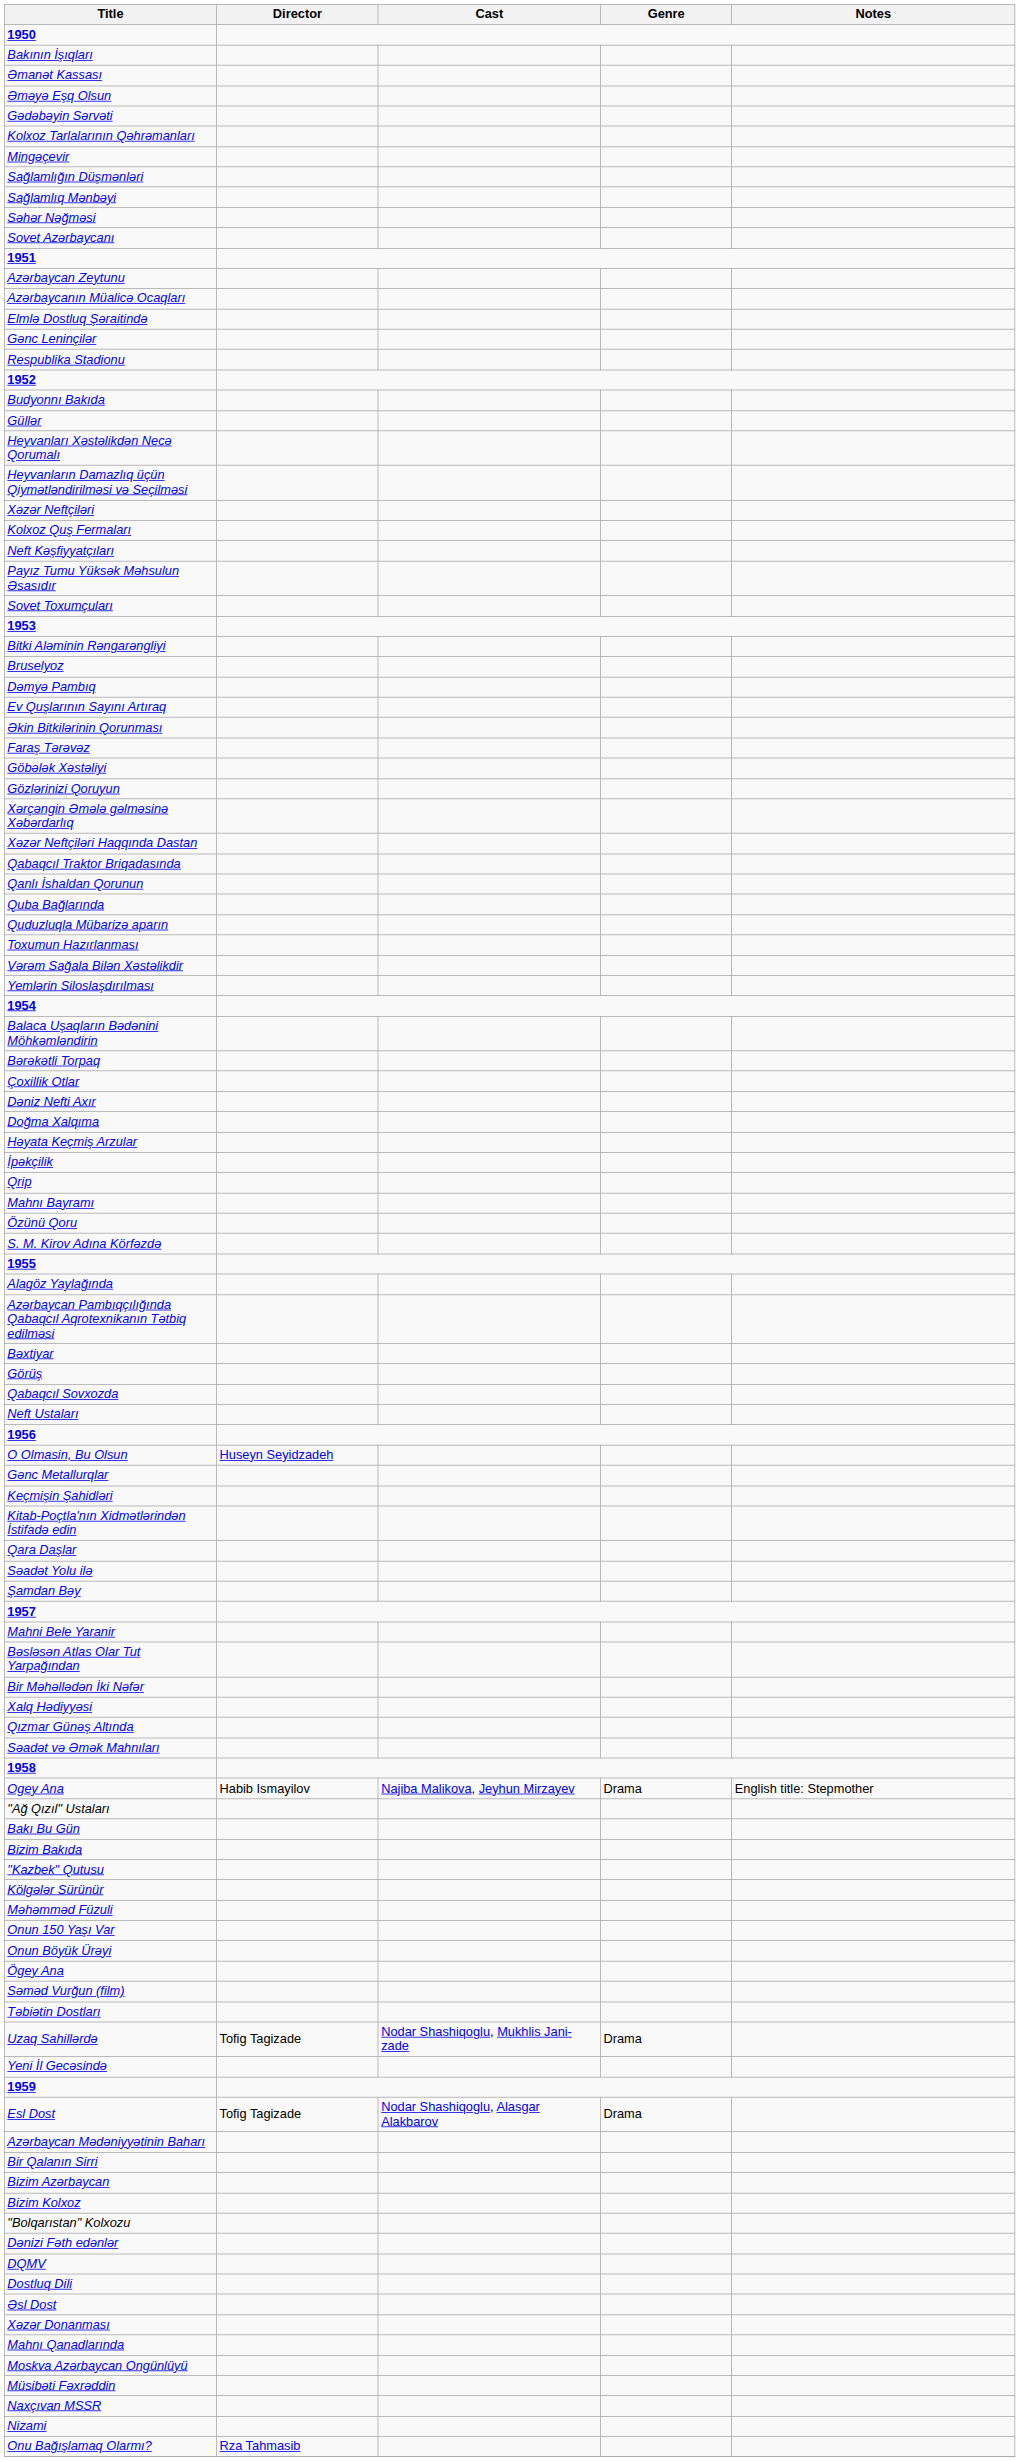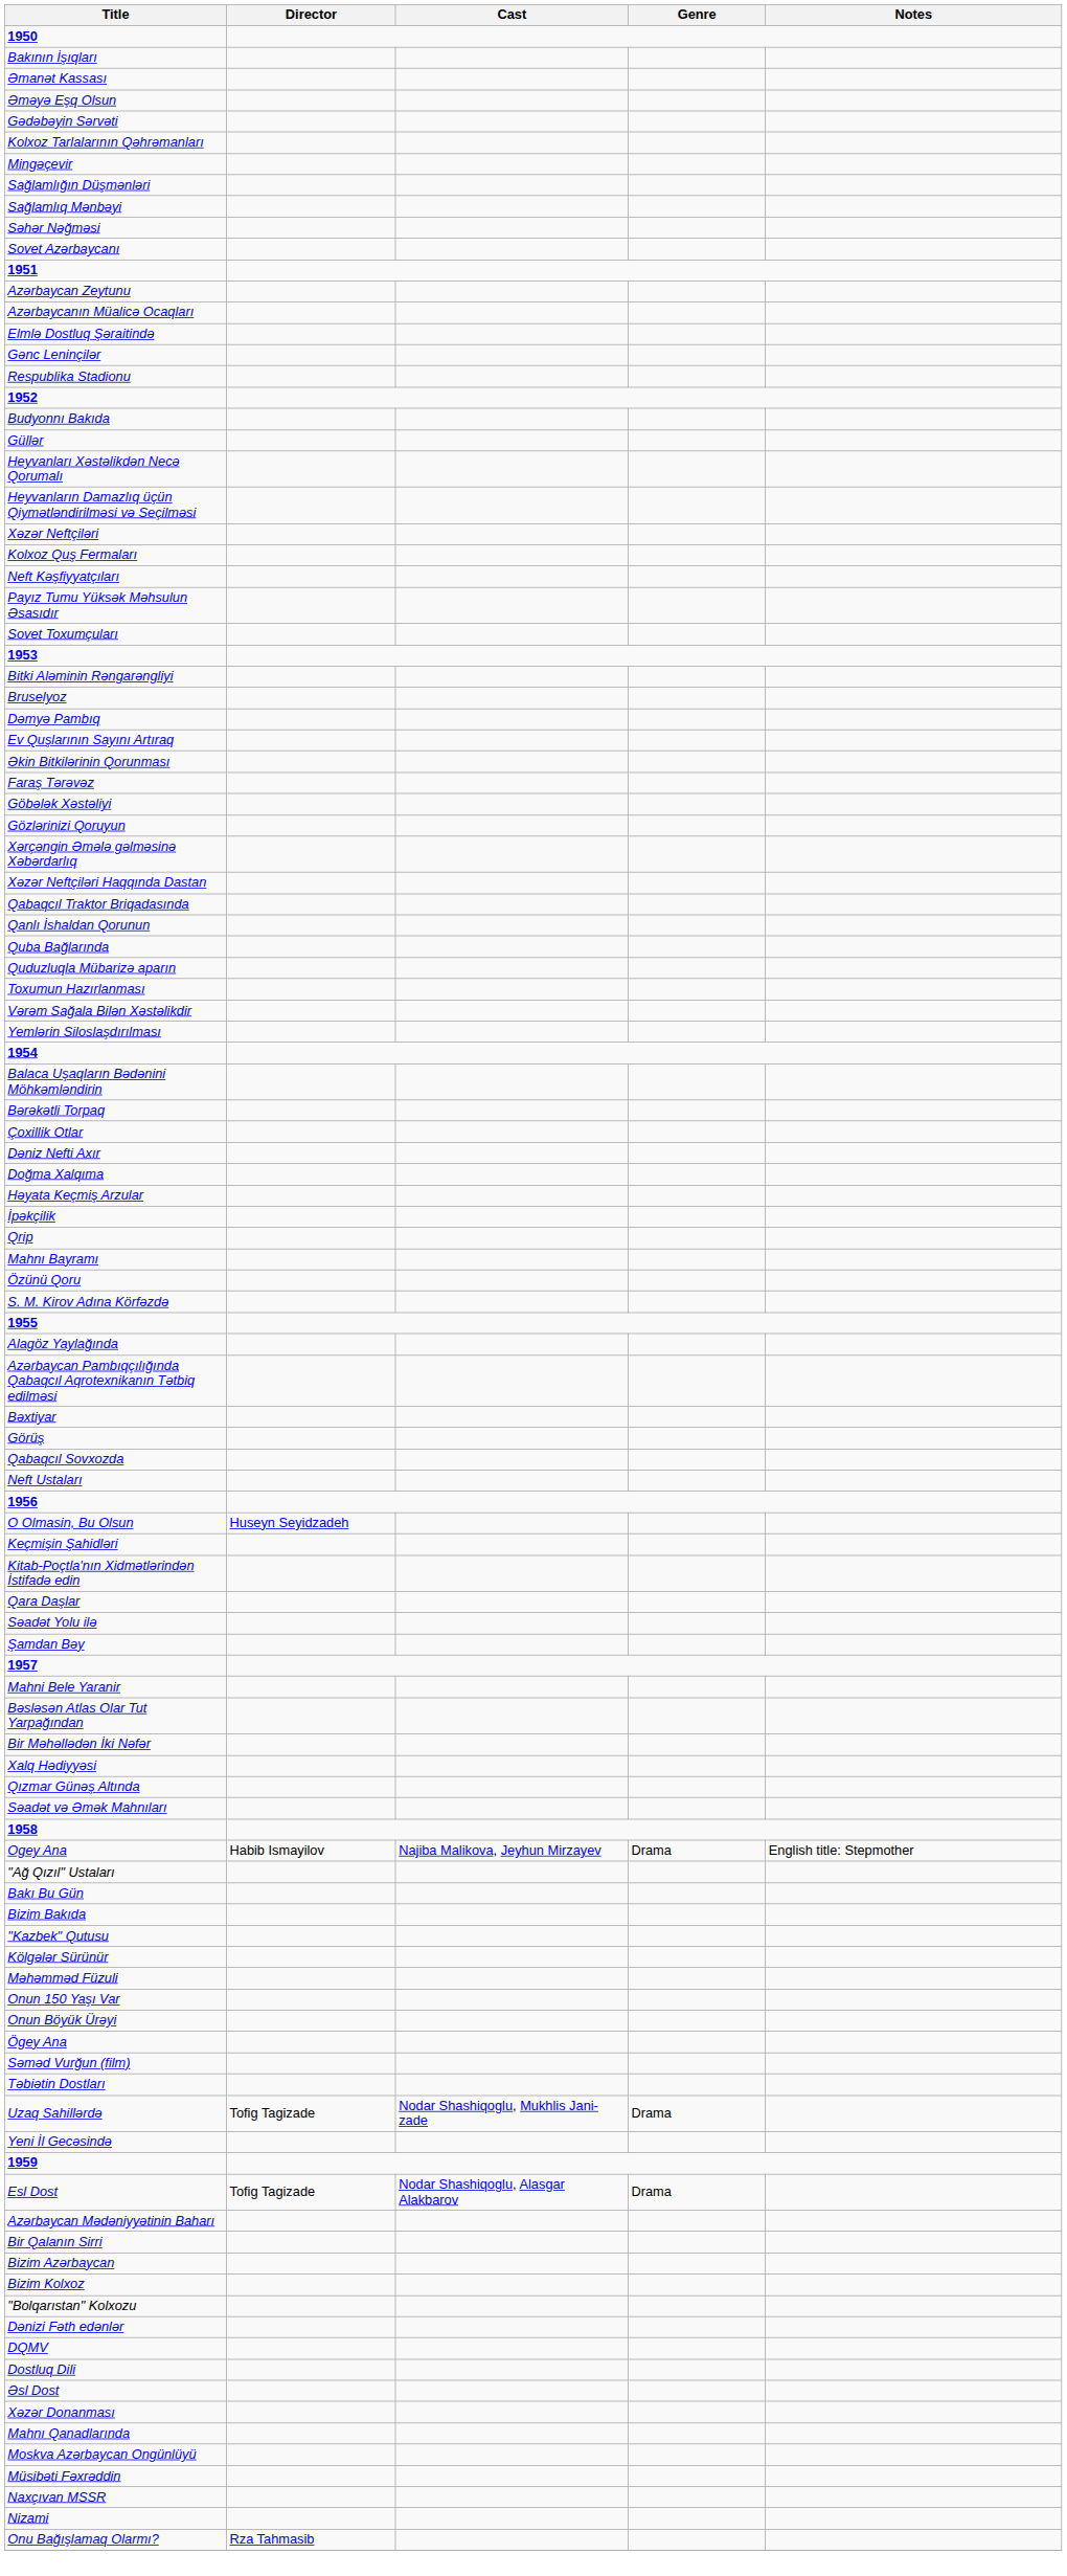 <table class="wikitable" width= "100%">
 <tr>
 <th width=21%>Title</th>
 <th width=16%>Director</th>
 <th width=22%>Cast</th>
 <th width=13%>Genre</th>
 <th width=28%>Notes</th>
 </tr>
 <tr>
 <td><strong><a href='#'>1950</a></strong></td>
 </tr>
 <tr>
 <td><em><a href='#'>Bakının İşıqları</a></em></td>
 <td></td>
 <td></td>
 <td></td>
 <td></td>
 </tr>
 <tr>
 <td><em><a href='#'>Əmanət Kassası</a></em></td>
 <td></td>
 <td></td>
 <td></td>
 <td></td>
 </tr>
 <tr>
 <td><em><a href='#'>Əməyə Eşq Olsun</a></em></td>
 <td></td>
 <td></td>
 <td></td>
 <td></td>
 </tr>
 <tr>
 <td><em><a href='#'>Gədəbəyin Sərvəti</a></em></td>
 <td></td>
 <td></td>
 <td></td>
 <td></td>
 </tr>
 <tr>
 <td><em><a href='#'>Kolxoz Tarlalarının Qəhrəmanları</a></em></td>
 <td></td>
 <td></td>
 <td></td>
 <td></td>
 </tr>
 <tr>
 <td><em><a href='#'>Mingəçevir</a></em></td>
 <td></td>
 <td></td>
 <td></td>
 <td></td>
 </tr>
 <tr>
 <td><em><a href='#'>Sağlamlığın Düşmənləri</a></em></td>
 <td></td>
 <td></td>
 <td></td>
 <td></td>
 </tr>
 <tr>
 <td><em><a href='#'>Sağlamlıq Mənbəyi</a></em></td>
 <td></td>
 <td></td>
 <td></td>
 <td></td>
 </tr>
 <tr>
 <td><em><a href='#'>Səhər Nəğməsi</a></em></td>
 <td></td>
 <td></td>
 <td></td>
 <td></td>
 </tr>
 <tr>
 <td><em><a href='#'>Sovet Azərbaycanı</a></em></td>
 <td></td>
 <td></td>
 <td></td>
 <td></td>
 </tr>
 <tr>
 <td><strong><a href='#'>1951</a></strong></td>
 </tr>
 <tr>
 <td><em><a href='#'>Azərbaycan Zeytunu</a></em></td>
 <td></td>
 <td></td>
 <td></td>
 <td></td>
 </tr>
 <tr>
 <td><em><a href='#'>Azərbaycanın Müalicə Ocaqları</a></em></td>
 <td></td>
 <td></td>
 <td></td>
 <td></td>
 </tr>
 <tr>
 <td><em><a href='#'>Elmlə Dostluq Şəraitində</a></em></td>
 <td></td>
 <td></td>
 <td></td>
 <td></td>
 </tr>
 <tr>
 <td><em><a href='#'>Gənc Leninçilər</a></em></td>
 <td></td>
 <td></td>
 <td></td>
 <td></td>
 </tr>
 <tr>
 <td><em><a href='#'>Respublika Stadionu</a></em></td>
 <td></td>
 <td></td>
 <td></td>
 <td></td>
 </tr>
 <tr>
 <td><strong><a href='#'>1952</a></strong></td>
 </tr>
 <tr>
 <td><em><a href='#'>Budyonnı Bakıda</a></em></td>
 <td></td>
 <td></td>
 <td></td>
 <td></td>
 </tr>
 <tr>
 <td><em><a href='#'>Güllər</a></em></td>
 <td></td>
 <td></td>
 <td></td>
 <td></td>
 </tr>
 <tr>
 <td><em><a href='#'>Heyvanları Xəstəlikdən Necə Qorumalı</a></em></td>
 <td></td>
 <td></td>
 <td></td>
 <td></td>
 </tr>
 <tr>
 <td><em><a href='#'>Heyvanların Damazlıq üçün Qiymətləndirilməsi və Seçilməsi</a></em></td>
 <td></td>
 <td></td>
 <td></td>
 <td></td>
 </tr>
 <tr>
 <td><em><a href='#'>Xəzər Neftçiləri</a></em></td>
 <td></td>
 <td></td>
 <td></td>
 <td></td>
 </tr>
 <tr>
 <td><em><a href='#'>Kolxoz Quş Fermaları</a></em></td>
 <td></td>
 <td></td>
 <td></td>
 <td></td>
 </tr>
 <tr>
 <td><em><a href='#'>Neft Kəşfiyyatçıları</a></em></td>
 <td></td>
 <td></td>
 <td></td>
 <td></td>
 </tr>
 <tr>
 <td><em><a href='#'>Payız Tumu Yüksək Məhsulun Əsasıdır</a></em></td>
 <td></td>
 <td></td>
 <td></td>
 <td></td>
 </tr>
 <tr>
 <td><em><a href='#'>Sovet Toxumçuları</a></em></td>
 <td></td>
 <td></td>
 <td></td>
 <td></td>
 </tr>
 <tr>
 <td><strong><a href='#'>1953</a></strong></td>
 </tr>
 <tr>
 <td><em><a href='#'>Bitki Aləminin Rəngarəngliyi</a></em></td>
 <td></td>
 <td></td>
 <td></td>
 <td></td>
 </tr>
 <tr>
 <td><em><a href='#'>Bruselyoz</a></em></td>
 <td></td>
 <td></td>
 <td></td>
 <td></td>
 </tr>
 <tr>
 <td><em><a href='#'>Dəmyə Pambıq</a></em></td>
 <td></td>
 <td></td>
 <td></td>
 <td></td>
 </tr>
 <tr>
 <td><em><a href='#'>Ev Quşlarının Sayını Artıraq</a></em></td>
 <td></td>
 <td></td>
 <td></td>
 <td></td>
 </tr>
 <tr>
 <td><em><a href='#'>Əkin Bitkilərinin Qorunması</a></em></td>
 <td></td>
 <td></td>
 <td></td>
 <td></td>
 </tr>
 <tr>
 <td><em><a href='#'>Faraş Tərəvəz</a></em></td>
 <td></td>
 <td></td>
 <td></td>
 <td></td>
 </tr>
 <tr>
 <td><em><a href='#'>Göbələk Xəstəliyi</a></em></td>
 <td></td>
 <td></td>
 <td></td>
 <td></td>
 </tr>
 <tr>
 <td><em><a href='#'>Gözlərinizi Qoruyun</a></em></td>
 <td></td>
 <td></td>
 <td></td>
 <td></td>
 </tr>
 <tr>
 <td><em><a href='#'>Xərçəngin Əmələ gəlməsinə Xəbərdarlıq</a></em></td>
 <td></td>
 <td></td>
 <td></td>
 <td></td>
 </tr>
 <tr>
 <td><em><a href='#'>Xəzər Neftçiləri Haqqında Dastan</a></em></td>
 <td></td>
 <td></td>
 <td></td>
 <td></td>
 </tr>
 <tr>
 <td><em><a href='#'>Qabaqcıl Traktor Briqadasında</a></em></td>
 <td></td>
 <td></td>
 <td></td>
 <td></td>
 </tr>
 <tr>
 <td><em><a href='#'>Qanlı İshaldan Qorunun</a></em></td>
 <td></td>
 <td></td>
 <td></td>
 <td></td>
 </tr>
 <tr>
 <td><em><a href='#'>Quba Bağlarında</a></em></td>
 <td></td>
 <td></td>
 <td></td>
 <td></td>
 </tr>
 <tr>
 <td><em><a href='#'>Quduzluqla Mübarizə aparın</a></em></td>
 <td></td>
 <td></td>
 <td></td>
 <td></td>
 </tr>
 <tr>
 <td><em><a href='#'>Toxumun Hazırlanması</a></em></td>
 <td></td>
 <td></td>
 <td></td>
 <td></td>
 </tr>
 <tr>
 <td><em><a href='#'>Vərəm Sağala Bilən Xəstəlikdir</a></em></td>
 <td></td>
 <td></td>
 <td></td>
 <td></td>
 </tr>
 <tr>
 <td><em><a href='#'>Yemlərin Siloslaşdırılması</a></em></td>
 <td></td>
 <td></td>
 <td></td>
 <td></td>
 </tr>
 <tr>
 <td><strong><a href='#'>1954</a></strong></td>
 </tr>
 <tr>
 <td><em><a href='#'>Balaca Uşaqların Bədənini Möhkəmləndirin</a></em></td>
 <td></td>
 <td></td>
 <td></td>
 <td></td>
 </tr>
 <tr>
 <td><em><a href='#'>Bərəkətli Torpaq</a></em></td>
 <td></td>
 <td></td>
 <td></td>
 <td></td>
 </tr>
 <tr>
 <td><em><a href='#'>Çoxillik Otlar</a></em></td>
 <td></td>
 <td></td>
 <td></td>
 <td></td>
 </tr>
 <tr>
 <td><em><a href='#'>Dəniz Nefti Axır</a></em></td>
 <td></td>
 <td></td>
 <td></td>
 <td></td>
 </tr>
 <tr>
 <td><em><a href='#'>Doğma Xalqıma</a></em></td>
 <td></td>
 <td></td>
 <td></td>
 <td></td>
 </tr>
 <tr>
 <td><em><a href='#'>Həyata Keçmiş Arzular</a></em></td>
 <td></td>
 <td></td>
 <td></td>
 <td></td>
 </tr>
 <tr>
 <td><em><a href='#'>İpəkçilik</a></em></td>
 <td></td>
 <td></td>
 <td></td>
 <td></td>
 </tr>
 <tr>
 <td><em><a href='#'>Qrip</a></em></td>
 <td></td>
 <td></td>
 <td></td>
 <td></td>
 </tr>
 <tr>
 <td><em><a href='#'>Mahnı Bayramı</a></em></td>
 <td></td>
 <td></td>
 <td></td>
 <td></td>
 </tr>
 <tr>
 <td><em><a href='#'>Özünü Qoru</a></em></td>
 <td></td>
 <td></td>
 <td></td>
 <td></td>
 </tr>
 <tr>
 <td><em><a href='#'>S. M. Kirov Adına Körfəzdə</a></em></td>
 <td></td>
 <td></td>
 <td></td>
 <td></td>
 </tr>
 <tr>
 <td><strong><a href='#'>1955</a></strong></td>
 </tr>
 <tr>
 <td><em><a href='#'>Alagöz Yaylağında</a></em></td>
 <td></td>
 <td></td>
 <td></td>
 <td></td>
 </tr>
 <tr>
 <td><em><a href='#'>Azərbaycan Pambıqçılığında Qabaqcıl Aqrotexnikanın Tətbiq edilməsi</a></em></td>
 <td></td>
 <td></td>
 <td></td>
 <td></td>
 </tr>
 <tr>
 <td><em><a href='#'>Bəxtiyar</a></em></td>
 <td></td>
 <td></td>
 <td></td>
 <td></td>
 </tr>
 <tr>
 <td><em><a href='#'>Görüş</a></em></td>
 <td></td>
 <td></td>
 <td></td>
 <td></td>
 </tr>
 <tr>
 <td><em><a href='#'>Qabaqcıl Sovxozda</a></em></td>
 <td></td>
 <td></td>
 <td></td>
 <td></td>
 </tr>
 <tr>
 <td><em><a href='#'>Neft Ustaları</a></em></td>
 <td></td>
 <td></td>
 <td></td>
 <td></td>
 </tr>
 <tr>
 <td><strong><a href='#'>1956</a></strong></td>
 </tr>
 <tr>
 <td><em><a href='#'>O Olmasin, Bu Olsun</a></em></td>
 <td><a href='#'>Huseyn Seyidzadeh</a></td>
 <td></td>
 <td></td>
 <td></td>
 </tr>
 <tr>
-<td><em><a href='#'>Gənc Metallurqlar</a></em></td>
-<td></td>
-<td></td>
-<td></td>
-<td></td>
-</tr>
-<tr>
 <td><em><a href='#'>Keçmişin Şahidləri</a></em></td>
 <td></td>
 <td></td>
 <td></td>
 <td></td>
 </tr>
 <tr>
 <td><em><a href='#'>Kitab-Poçtla'nın Xidmətlərindən İstifadə edin</a></em></td>
 <td></td>
 <td></td>
 <td></td>
 <td></td>
 </tr>
 <tr>
 <td><em><a href='#'>Qara Daşlar</a></em></td>
 <td></td>
 <td></td>
 <td></td>
 <td></td>
 </tr>
 <tr>
 <td><em><a href='#'>Səadət Yolu ilə</a></em></td>
 <td></td>
 <td></td>
 <td></td>
 <td></td>
 </tr>
 <tr>
 <td><em><a href='#'>Şamdan Bəy</a></em></td>
 <td></td>
 <td></td>
 <td></td>
 <td></td>
 </tr>
 <tr>
 <td><strong><a href='#'>1957</a></strong></td>
 </tr>
 <tr>
 <td><em><a href='#'>Mahni Bele Yaranir</a></em></td>
 <td></td>
 <td></td>
 <td></td>
 <td></td>
 </tr>
 <tr>
 <td><em><a href='#'>Bəsləsən Atlas Olar Tut Yarpağından</a></em></td>
 <td></td>
 <td></td>
 <td></td>
 <td></td>
 </tr>
 <tr>
 <td><em><a href='#'>Bir Məhəllədən İki Nəfər</a></em></td>
 <td></td>
 <td></td>
 <td></td>
 <td></td>
 </tr>
 <tr>
 <td><em><a href='#'>Xalq Hədiyyəsi</a></em></td>
 <td></td>
 <td></td>
 <td></td>
 <td></td>
 </tr>
 <tr>
 <td><em><a href='#'>Qızmar Günəş Altında</a></em></td>
 <td></td>
 <td></td>
 <td></td>
 <td></td>
 </tr>
 <tr>
 <td><em><a href='#'>Səadət və Əmək Mahnıları</a></em></td>
 <td></td>
 <td></td>
 <td></td>
 <td></td>
 </tr>
 <tr>
 <td><strong><a href='#'>1958</a></strong></td>
 </tr>
 <tr>
 <td><em><a href='#'>Ogey Ana</a></em></td>
 <td>Habib Ismayilov</td>
 <td><a href='#'>Najiba Malikova</a>, <a href='#'>Jeyhun Mirzayev</a></td>
 <td>Drama</td>
 <td>English title: Stepmother</td>
 </tr>
 <tr>
 <td><em>"Ağ Qızıl" Ustaları</em></td>
 <td></td>
 <td></td>
 <td></td>
 <td></td>
 </tr>
 <tr>
 <td><em><a href='#'>Bakı Bu Gün</a></em></td>
 <td></td>
 <td></td>
 <td></td>
 <td></td>
 </tr>
 <tr>
 <td><em><a href='#'>Bizim Bakıda</a></em></td>
 <td></td>
 <td></td>
 <td></td>
 <td></td>
 </tr>
 <tr>
 <td><em><a href='#'>"Kazbek" Qutusu</a></em></td>
 <td></td>
 <td></td>
 <td></td>
 <td></td>
 </tr>
 <tr>
 <td><em><a href='#'>Kölgələr Sürünür</a></em></td>
 <td></td>
 <td></td>
 <td></td>
 <td></td>
 </tr>
 <tr>
 <td><em><a href='#'>Məhəmməd Füzuli</a></em></td>
 <td></td>
 <td></td>
 <td></td>
 <td></td>
 </tr>
 <tr>
 <td><em><a href='#'>Onun 150 Yaşı Var</a></em></td>
 <td></td>
 <td></td>
 <td></td>
 <td></td>
 </tr>
 <tr>
 <td><em><a href='#'>Onun Böyük Ürəyi</a></em></td>
 <td></td>
 <td></td>
 <td></td>
 <td></td>
 </tr>
 <tr>
 <td><em><a href='#'>Ögey Ana</a></em></td>
 <td></td>
 <td></td>
 <td></td>
 <td></td>
 </tr>
 <tr>
 <td><em><a href='#'>Səməd Vurğun (film)</a></em></td>
 <td></td>
 <td></td>
 <td></td>
 <td></td>
 </tr>
 <tr>
 <td><em><a href='#'>Təbiətin Dostları</a></em></td>
 <td></td>
 <td></td>
 <td></td>
 <td></td>
 </tr>
 <tr>
 <td><em><a href='#'>Uzaq Sahillərdə</a></em></td>
 <td>Tofig Tagizade</td>
 <td><a href='#'>Nodar Shashiqoglu</a>, <a href='#'>Mukhlis Jani-zade</a></td>
 <td>Drama</td>
 <td></td>
 </tr>
 <tr>
 <td><em><a href='#'>Yeni İl Gecəsində</a></em></td>
 <td></td>
 <td></td>
 <td></td>
 <td></td>
 </tr>
 <tr>
 <td><strong><a href='#'>1959</a></strong></td>
 </tr>
 <tr>
 <td><em><a href='#'>Esl Dost</a></em></td>
 <td>Tofig Tagizade</td>
 <td><a href='#'>Nodar Shashiqoglu</a>, <a href='#'>Alasgar Alakbarov</a></td>
 <td>Drama</td>
 <td></td>
 </tr>
 <tr>
 <td><em><a href='#'>Azərbaycan Mədəniyyətinin Baharı</a></em></td>
 <td></td>
 <td></td>
 <td></td>
 <td></td>
 </tr>
 <tr>
 <td><em><a href='#'>Bir Qalanın Sirri</a></em></td>
 <td></td>
 <td></td>
 <td></td>
 <td></td>
 </tr>
 <tr>
 <td><em><a href='#'>Bizim Azərbaycan</a></em></td>
 <td></td>
 <td></td>
 <td></td>
 <td></td>
 </tr>
 <tr>
 <td><em><a href='#'>Bizim Kolxoz</a></em></td>
 <td></td>
 <td></td>
 <td></td>
 <td></td>
 </tr>
 <tr>
 <td><em>"Bolqarıstan" Kolxozu</em></td>
 <td></td>
 <td></td>
 <td></td>
 <td></td>
 </tr>
 <tr>
 <td><em><a href='#'>Dənizi Fəth edənlər</a></em></td>
 <td></td>
 <td></td>
 <td></td>
 <td></td>
 </tr>
 <tr>
 <td><em><a href='#'>DQMV</a></em></td>
 <td></td>
 <td></td>
 <td></td>
 <td></td>
 </tr>
 <tr>
 <td><em><a href='#'>Dostluq Dili</a></em></td>
 <td></td>
 <td></td>
 <td></td>
 <td></td>
 </tr>
 <tr>
 <td><em><a href='#'>Əsl Dost</a></em></td>
 <td></td>
 <td></td>
 <td></td>
 <td></td>
 </tr>
 <tr>
 <td><em><a href='#'>Xəzər Donanması</a></em></td>
 <td></td>
 <td></td>
 <td></td>
 <td></td>
 </tr>
 <tr>
 <td><em><a href='#'>Mahnı Qanadlarında</a></em></td>
 <td></td>
 <td></td>
 <td></td>
 <td></td>
 </tr>
 <tr>
 <td><em><a href='#'>Moskva Azərbaycan Ongünlüyü</a></em></td>
 <td></td>
 <td></td>
 <td></td>
 <td></td>
 </tr>
 <tr>
 <td><em><a href='#'>Müsibəti Fəxrəddin</a></em></td>
 <td></td>
 <td></td>
 <td></td>
 <td></td>
 </tr>
 <tr>
 <td><em><a href='#'>Naxçıvan MSSR</a></em></td>
 <td></td>
 <td></td>
 <td></td>
 <td></td>
 </tr>
 <tr>
 <td><em><a href='#'>Nizami</a></em></td>
 <td></td>
 <td></td>
 <td></td>
 <td></td>
 </tr>
 <tr>
 <td><em><a href='#'>Onu Bağışlamaq Olarmı?</a></em></td>
 <td><a href='#'>Rza Tahmasib</a></td>
 <td></td>
 <td></td>
 <td></td>
 </tr>
 <tr>
 </tr>
 </table>
